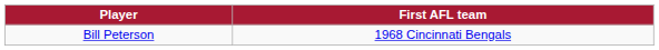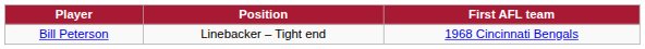 <table class="wikitable" width="65%">
 <tr align="center" style="background:#A81933;color:#FFFFFF;">
 <td><strong>Player</strong></td>
+<td><strong>Position</strong></td>
 <td><strong>First AFL team</strong></td>
 </tr>
 <tr align="center" bgcolor="">
 <td><a href='#'>Bill Peterson</a></td>
+<td>Linebacker – Tight end</td>
 <td><a href='#'>1968 Cincinnati Bengals</a></td>
 </tr>
 </table>
